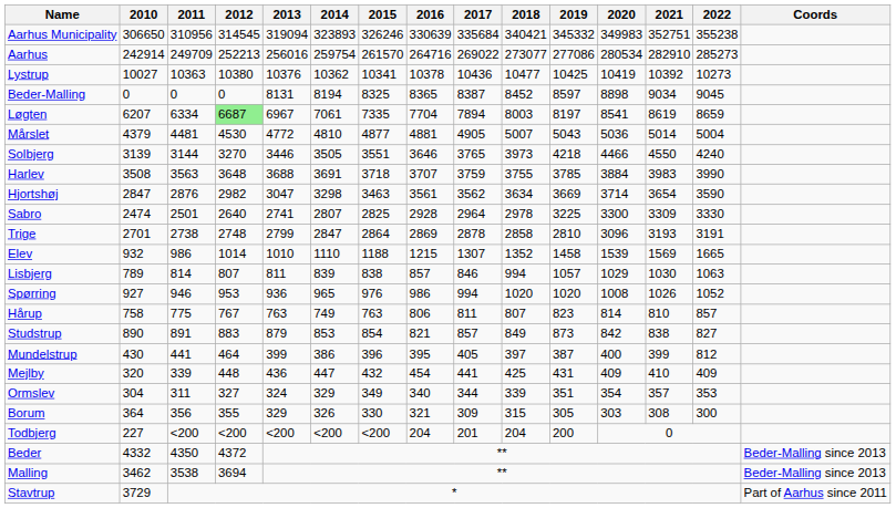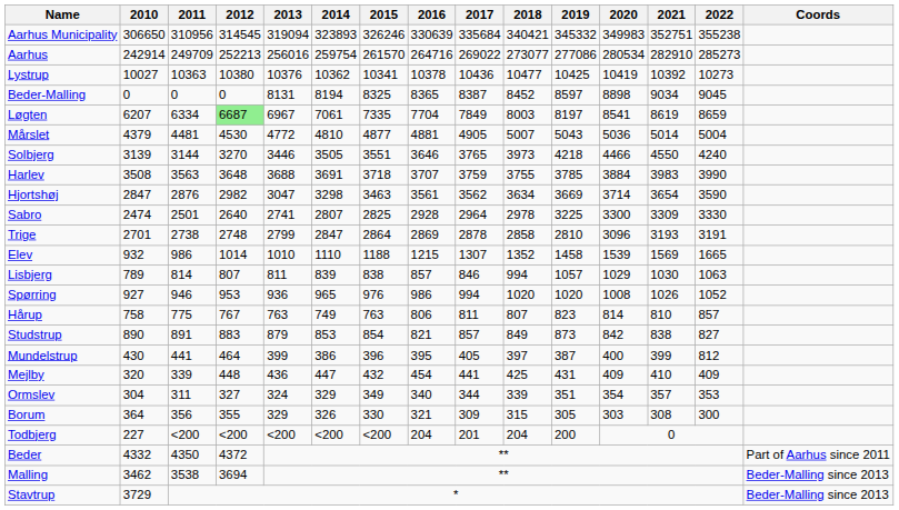 <table class="wikitable sortable">
 <tr>
 <th>Name</th>
 <th>2010</th>
 <th>2011</th>
 <th>2012</th>
 <th>2013</th>
 <th>2014</th>
 <th>2015</th>
 <th>2016</th>
 <th>2017</th>
 <th>2018</th>
 <th>2019</th>
 <th>2020</th>
 <th>2021</th>
 <th>2022</th>
 <th>Coords</th>
 </tr>
 <tr>
 <td><a href='#'>Aarhus Municipality</a></td>
 <td>306650</td>
 <td>310956</td>
 <td>314545</td>
 <td>319094</td>
 <td>323893</td>
 <td>326246</td>
 <td>330639</td>
 <td>335684</td>
 <td>340421</td>
 <td>345332</td>
 <td>349983</td>
 <td>352751</td>
 <td>355238</td>
 <td></td>
 </tr>
 <tr>
 <td><a href='#'>Aarhus</a></td>
 <td>242914</td>
 <td>249709</td>
 <td>252213</td>
 <td>256016</td>
 <td>259754</td>
 <td>261570</td>
 <td>264716</td>
 <td>269022</td>
 <td>273077</td>
 <td>277086</td>
 <td>280534</td>
 <td>282910</td>
 <td>285273</td>
 <td></td>
 </tr>
 <tr>
 <td><a href='#'>Lystrup</a></td>
 <td>10027</td>
 <td>10363</td>
 <td>10380</td>
 <td>10376</td>
 <td>10362</td>
 <td>10341</td>
 <td>10378</td>
 <td>10436</td>
 <td>10477</td>
 <td>10425</td>
 <td>10419</td>
 <td>10392</td>
 <td>10273</td>
 <td></td>
 </tr>
 <tr>
 <td><a href='#'>Beder-Malling</a></td>
 <td>0</td>
 <td>0</td>
 <td>0</td>
 <td>8131</td>
 <td>8194</td>
 <td>8325</td>
 <td>8365</td>
 <td>8387</td>
 <td>8452</td>
 <td>8597</td>
 <td red>8898</td>
 <td>9034</td>
 <td>9045</td>
 <td></td>
 </tr>
 <tr>
 <td><a href='#'>Løgten</a></td>
 <td>6207</td>
 <td>6334</td>
 <td style="background: lightgreen;">6687</td>
 <td>6967</td>
 <td>7061</td>
 <td>7335</td>
 <td>7704</td>
-<td>7894</td>
+<td>7849</td>
 <td>8003</td>
 <td>8197</td>
 <td red>8541</td>
 <td>8619</td>
 <td>8659</td>
 <td></td>
 </tr>
 <tr>
 <td><a href='#'>Mårslet</a></td>
 <td>4379</td>
 <td>4481</td>
 <td>4530</td>
 <td>4772</td>
 <td>4810</td>
 <td>4877</td>
 <td>4881</td>
 <td>4905</td>
 <td>5007</td>
 <td>5043</td>
 <td>5036</td>
 <td>5014</td>
 <td>5004</td>
 <td></td>
 </tr>
 <tr>
 <td><a href='#'>Solbjerg</a></td>
 <td>3139</td>
 <td>3144</td>
 <td>3270</td>
 <td>3446</td>
 <td>3505</td>
 <td>3551</td>
 <td>3646</td>
 <td>3765</td>
 <td>3973</td>
 <td red>4218</td>
 <td red>4466</td>
 <td>4550</td>
 <td red>4240</td>
 <td></td>
 </tr>
 <tr>
 <td><a href='#'>Harlev</a></td>
 <td>3508</td>
 <td>3563</td>
 <td>3648</td>
 <td>3688</td>
 <td>3691</td>
 <td>3718</td>
 <td>3707</td>
 <td>3759</td>
 <td>3755</td>
 <td>3785</td>
 <td>3884</td>
 <td>3983</td>
 <td>3990</td>
 <td></td>
 </tr>
 <tr>
 <td><a href='#'>Hjortshøj</a></td>
 <td>2847</td>
 <td>2876</td>
 <td>2982</td>
 <td>3047</td>
 <td>3298</td>
 <td>3463</td>
 <td>3561</td>
 <td>3562</td>
 <td>3634</td>
 <td>3669</td>
 <td>3714</td>
 <td>3654</td>
 <td>3590</td>
 <td></td>
 </tr>
 <tr>
 <td><a href='#'>Sabro</a></td>
 <td>2474</td>
 <td>2501</td>
 <td>2640</td>
 <td>2741</td>
 <td>2807</td>
 <td>2825</td>
 <td>2928</td>
 <td>2964</td>
 <td>2978</td>
 <td red>3225</td>
 <td>3300</td>
 <td>3309</td>
 <td>3330</td>
 <td></td>
 </tr>
 <tr>
 <td><a href='#'>Trige</a></td>
 <td>2701</td>
 <td>2738</td>
 <td>2748</td>
 <td>2799</td>
 <td>2847</td>
 <td>2864</td>
 <td>2869</td>
 <td>2878</td>
 <td>2858</td>
 <td>2810</td>
 <td red>3096</td>
 <td>3193</td>
 <td>3191</td>
 <td></td>
 </tr>
 <tr>
 <td><a href='#'>Elev</a></td>
 <td>932</td>
 <td>986</td>
 <td>1014</td>
 <td>1010</td>
 <td>1110</td>
 <td>1188</td>
 <td>1215</td>
 <td>1307</td>
 <td>1352</td>
 <td>1458</td>
 <td>1539</td>
 <td>1569</td>
 <td>1665</td>
 <td></td>
 </tr>
 <tr>
 <td><a href='#'>Lisbjerg</a></td>
 <td>789</td>
 <td>814</td>
 <td>807</td>
 <td>811</td>
 <td>839</td>
 <td>838</td>
 <td>857</td>
 <td>846</td>
 <td red>994</td>
 <td>1057</td>
 <td>1029</td>
 <td>1030</td>
 <td>1063</td>
 <td></td>
 </tr>
 <tr>
 <td><a href='#'>Spørring</a></td>
 <td>927</td>
 <td>946</td>
 <td>953</td>
 <td>936</td>
 <td>965</td>
 <td>976</td>
 <td>986</td>
 <td>994</td>
 <td>1020</td>
 <td>1020</td>
 <td>1008</td>
 <td>1026</td>
 <td>1052</td>
 <td></td>
 </tr>
 <tr>
 <td><a href='#'>Hårup</a></td>
 <td>758</td>
 <td>775</td>
 <td>767</td>
 <td>763</td>
 <td>749</td>
 <td>763</td>
 <td>806</td>
 <td>811</td>
 <td>807</td>
 <td>823</td>
 <td>814</td>
 <td>810</td>
 <td>857</td>
 <td></td>
 </tr>
 <tr>
 <td><a href='#'>Studstrup</a></td>
 <td>890</td>
 <td>891</td>
 <td>883</td>
 <td>879</td>
 <td>853</td>
 <td>854</td>
 <td>821</td>
 <td>857</td>
 <td>849</td>
 <td>873</td>
 <td>842</td>
 <td>838</td>
 <td>827</td>
 <td></td>
 </tr>
 <tr>
 <td><a href='#'>Mundelstrup</a></td>
 <td>430</td>
 <td>441</td>
 <td>464</td>
 <td>399</td>
 <td>386</td>
 <td>396</td>
 <td>395</td>
 <td>405</td>
 <td>397</td>
 <td>387</td>
 <td>400</td>
 <td>399</td>
 <td>812</td>
 <td></td>
 </tr>
 <tr>
 <td><a href='#'>Mejlby</a></td>
 <td>320</td>
 <td>339</td>
 <td>448</td>
 <td>436</td>
 <td>447</td>
 <td>432</td>
 <td>454</td>
 <td>441</td>
 <td>425</td>
 <td>431</td>
 <td>409</td>
 <td>410</td>
 <td>409</td>
 <td></td>
 </tr>
 <tr>
 <td><a href='#'>Ormslev</a></td>
 <td>304</td>
 <td>311</td>
 <td>327</td>
 <td>324</td>
 <td>329</td>
 <td>349</td>
 <td>340</td>
 <td>344</td>
 <td>339</td>
 <td>351</td>
 <td>354</td>
 <td>357</td>
 <td>353</td>
 <td></td>
 </tr>
 <tr>
 <td><a href='#'>Borum</a></td>
 <td>364</td>
 <td>356</td>
 <td>355</td>
 <td>329</td>
 <td>326</td>
 <td>330</td>
 <td>321</td>
 <td>309</td>
 <td>315</td>
 <td>305</td>
 <td>303</td>
 <td>308</td>
 <td>300</td>
 <td></td>
 </tr>
 <tr>
 <td><a href='#'>Todbjerg</a></td>
 <td>227</td>
 <td><200</td>
 <td><200</td>
 <td><200</td>
 <td><200</td>
 <td><200</td>
 <td>204</td>
 <td>201</td>
 <td>204</td>
 <td>200</td>
 <td colspan=3 align=center>0</td>
 <td></td>
 </tr>
 <tr>
 <td><a href='#'>Beder</a></td>
 <td>4332</td>
 <td>4350</td>
 <td>4372</td>
 <td colspan=10 align=center>**</td>
-<td><a href='#'>Beder-Malling</a> since 2013</td>
+<td>Part of <a href='#'>Aarhus</a> since 2011</td>
 </tr>
 <tr>
 <td><a href='#'>Malling</a></td>
 <td>3462</td>
 <td>3538</td>
 <td>3694</td>
 <td colspan=10 align=center>**</td>
 <td><a href='#'>Beder-Malling</a> since 2013</td>
 </tr>
 <tr>
 <td><a href='#'>Stavtrup</a></td>
 <td>3729</td>
 <td colspan=12 align=center>*</td>
-<td>Part of <a href='#'>Aarhus</a> since 2011</td>
+<td><a href='#'>Beder-Malling</a> since 2013</td>
 </tr>
 </table>
